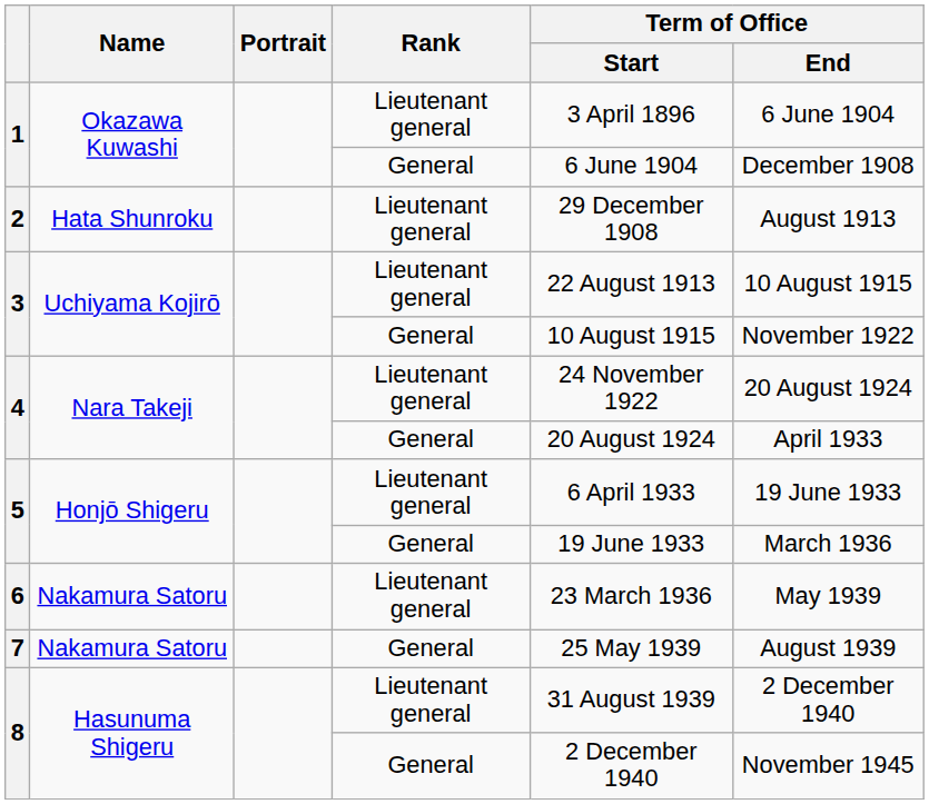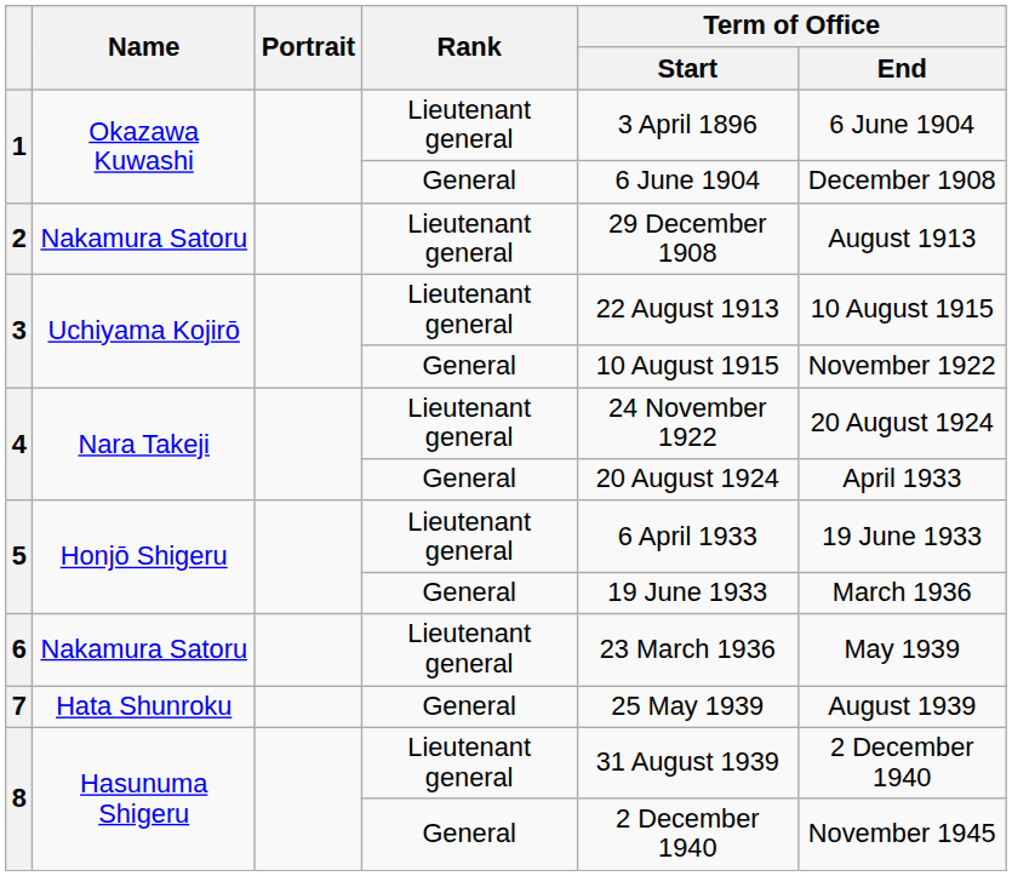 <table class="wikitable" style="text-align:center">
 <tr>
 <th rowspan=2></th>
 <th rowspan=2>Name</th>
 <th rowspan=2>Portrait</th>
 <th rowspan=2>Rank</th>
 <th colspan=2>Term of Office</th>
 </tr>
 <tr>
 <th>Start</th>
 <th>End</th>
 </tr>
 <tr>
 <th rowspan=2>1</th>
 <td rowspan=2><a href='#'>Okazawa Kuwashi</a></td>
 <td rowspan=2></td>
 <td>Lieutenant general</td>
 <td>3 April 1896</td>
 <td>6 June 1904</td>
 </tr>
 <tr>
 <td>General</td>
 <td>6 June 1904</td>
 <td>December 1908</td>
 </tr>
 <tr>
 <th>2</th>
-<td><a href='#'>Hata Shunroku</a></td>
+<td><a href='#'>Nakamura Satoru</a></td>
 <td></td>
 <td>Lieutenant general</td>
 <td>29 December 1908</td>
 <td>August 1913</td>
 </tr>
 <tr>
 <th rowspan=2>3</th>
 <td rowspan=2><a href='#'>Uchiyama Kojirō</a></td>
 <td rowspan=2></td>
 <td>Lieutenant general</td>
 <td>22 August 1913</td>
 <td>10 August 1915</td>
 </tr>
 <tr>
 <td>General</td>
 <td>10 August 1915</td>
 <td>November 1922</td>
 </tr>
 <tr>
 <th rowspan=2>4</th>
 <td rowspan=2><a href='#'>Nara Takeji</a></td>
 <td rowspan=2></td>
 <td>Lieutenant general</td>
 <td>24 November 1922</td>
 <td>20 August 1924</td>
 </tr>
 <tr>
 <td>General</td>
 <td>20 August 1924</td>
 <td>April 1933</td>
 </tr>
 <tr>
 <th rowspan=2>5</th>
 <td rowspan=2><a href='#'>Honjō Shigeru</a></td>
 <td rowspan=2></td>
 <td>Lieutenant general</td>
 <td>6 April 1933</td>
 <td>19 June 1933</td>
 </tr>
 <tr>
 <td>General</td>
 <td>19 June 1933</td>
 <td>March 1936</td>
 </tr>
 <tr>
 <th>6</th>
 <td><a href='#'>Nakamura Satoru</a></td>
 <td></td>
 <td>Lieutenant general</td>
 <td>23 March 1936</td>
 <td>May 1939</td>
 </tr>
 <tr>
 <th>7</th>
-<td><a href='#'>Nakamura Satoru</a></td>
+<td><a href='#'>Hata Shunroku</a></td>
 <td></td>
 <td>General</td>
 <td>25 May 1939</td>
 <td>August 1939</td>
 </tr>
 <tr>
 <th rowspan=2>8</th>
 <td rowspan=2><a href='#'>Hasunuma Shigeru</a></td>
 <td rowspan=2></td>
 <td>Lieutenant general</td>
 <td>31 August 1939</td>
 <td>2 December 1940</td>
 </tr>
 <tr>
 <td>General</td>
 <td>2 December 1940</td>
 <td>November 1945</td>
 </tr>
 </table>
